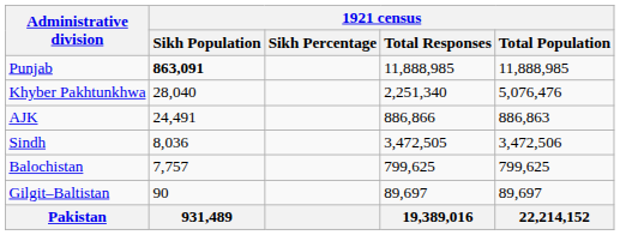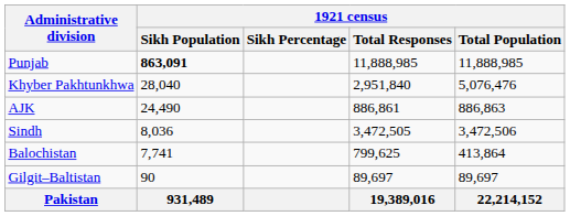 <table class="wikitable sortable">
 <tr>
 <th rowspan="2"><a href='#'>Administrative<br>division</a></th>
 <th colspan="4"><a href='#'>1921 census</a></th>
 </tr>
 <tr>
 <th>Sikh Population</th>
 <th>Sikh Percentage</th>
 <th>Total Responses</th>
 <th>Total Population</th>
 </tr>
 <tr>
 <td><a href='#'>Punjab</a></td>
 <td><strong>863,091</strong></td>
 <td></td>
 <td>11,888,985</td>
 <td>11,888,985</td>
 </tr>
 <tr>
 <td><a href='#'>Khyber Pakhtunkhwa</a></td>
 <td>28,040</td>
 <td></td>
-<td>2,251,340</td>
+<td>2,951,840</td>
 <td>5,076,476</td>
 </tr>
 <tr>
 <td><a href='#'>AJK</a></td>
-<td>24,491</td>
+<td>24,490</td>
 <td></td>
-<td>886,866</td>
+<td>886,861</td>
 <td>886,863</td>
 </tr>
 <tr>
 <td><a href='#'>Sindh</a></td>
 <td>8,036</td>
 <td></td>
 <td>3,472,505</td>
 <td>3,472,506</td>
 </tr>
 <tr>
 <td><a href='#'>Balochistan</a></td>
-<td>7,757</td>
+<td>7,741</td>
 <td></td>
 <td>799,625</td>
-<td>799,625</td>
+<td>413,864</td>
 </tr>
 <tr>
 <td><a href='#'>Gilgit–Baltistan</a></td>
 <td>90</td>
 <td></td>
 <td>89,697</td>
 <td>89,697</td>
 </tr>
 <tr>
 <th><a href='#'>Pakistan</a></th>
 <th>931,489</th>
 <th></th>
 <th>19,389,016</th>
 <th>22,214,152</th>
 </tr>
 </table>
